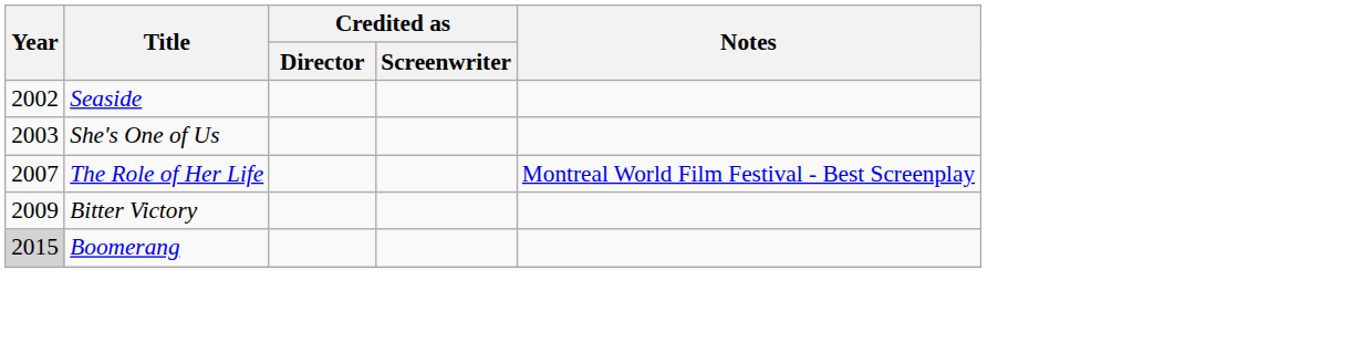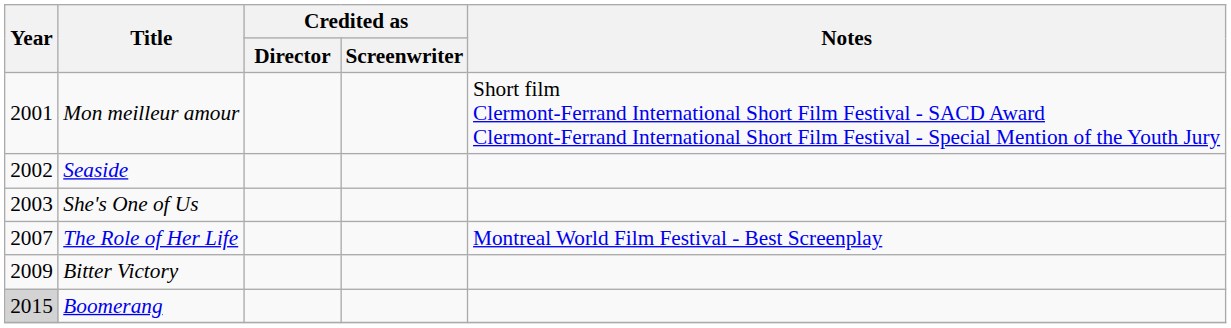 <table class="wikitable sortable">
 <tr>
 <th rowspan=2 width="33">Year</th>
 <th rowspan=2>Title</th>
 <th colspan=2>Credited as</th>
 <th rowspan=2>Notes</th>
 </tr>
 <tr>
 <th width=65>Director</th>
 <th width=65>Screenwriter</th>
+</tr>
+<tr>
+<td align="center">2001</td>
+<td align="left"><em>Mon meilleur amour</em></td>
+<td></td>
+<td></td>
+<td>Short film <br><a href='#'>Clermont-Ferrand International Short Film Festival - SACD Award</a><br><a href='#'>Clermont-Ferrand International Short Film Festival - Special Mention of the Youth Jury</a></td>
 </tr>
 <tr>
 <td align="center">2002</td>
 <td align="left"><em><a href='#'>Seaside</a></em></td>
 <td></td>
 <td></td>
 <td></td>
 </tr>
 <tr>
 <td align="center">2003</td>
 <td align="left"><em>She's One of Us</em></td>
 <td></td>
 <td></td>
 <td></td>
 </tr>
 <tr>
 <td align="center">2007</td>
 <td align="left"><em><a href='#'>The Role of Her Life</a></em></td>
 <td></td>
 <td></td>
 <td><a href='#'>Montreal World Film Festival - Best Screenplay</a></td>
 </tr>
 <tr>
 <td align="center">2009</td>
 <td align="left"><em>Bitter Victory</em></td>
 <td></td>
 <td></td>
 <td></td>
 </tr>
 <tr>
 <td align="center" style="background: lightgrey;">2015</td>
 <td align="left"><em><a href='#'>Boomerang</a></em></td>
 <td></td>
 <td></td>
 <td></td>
 </tr>
 <tr>
 </tr>
 </table>
